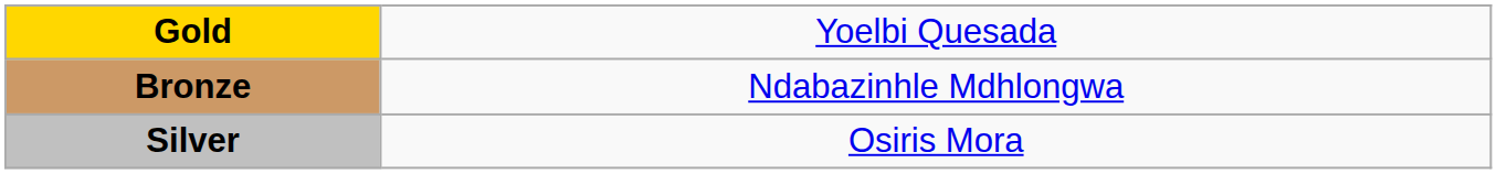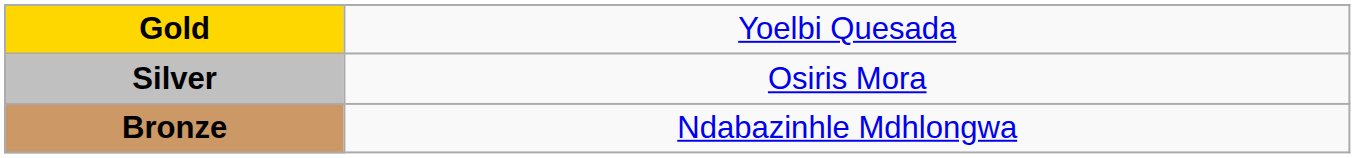 <table class="wikitable" style="text-align:center; " width="35%">
 <tr>
 <td bgcolor="gold"><strong>Gold</strong></td>
 <td><a href='#'>Yoelbi Quesada</a><br>  <small><em></em></small></td>
 </tr>
 <tr>
+<td bgcolor="silver"><strong>Silver</strong></td>
+<td><a href='#'>Osiris Mora</a><br>  <small><em></em></small></td>
+</tr>
+<tr>
 <td bgcolor="CC9966"><strong>Bronze</strong></td>
 <td><a href='#'>Ndabazinhle Mdhlongwa</a><br>  <small><em></em></small></td>
 </tr>
-<tr>
-<td bgcolor="silver"><strong>Silver</strong></td>
-<td><a href='#'>Osiris Mora</a><br>  <small><em></em></small></td>
-</tr>
 </table>
